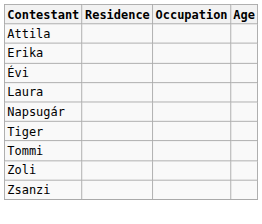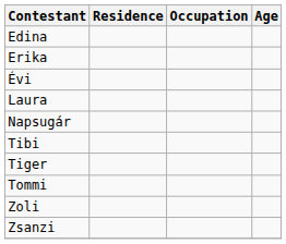 <table class=wikitable>
 <tr>
 <th>Contestant</th>
 <th>Residence</th>
 <th>Occupation</th>
 <th>Age</th>
 </tr>
 <tr>
-<td>Attila</td>
+<td>Edina</td>
 <td></td>
 <td></td>
 <td></td>
 </tr>
 <tr>
 <td>Erika</td>
 <td></td>
 <td></td>
 <td></td>
 </tr>
 <tr>
 <td>Évi</td>
 <td></td>
 <td></td>
 <td></td>
 </tr>
 <tr>
 <td>Laura</td>
 <td></td>
 <td></td>
 <td></td>
 </tr>
 <tr>
 <td>Napsugár</td>
+<td></td>
+<td></td>
+<td></td>
+</tr>
+<tr>
+<td>Tibi</td>
 <td></td>
 <td></td>
 <td></td>
 </tr>
 <tr>
 <td>Tiger</td>
 <td></td>
 <td></td>
 <td></td>
 </tr>
 <tr>
 <td>Tommi</td>
 <td></td>
 <td></td>
 <td></td>
 </tr>
 <tr>
 <td>Zoli</td>
 <td></td>
 <td></td>
 <td></td>
 </tr>
 <tr>
 <td>Zsanzi</td>
 <td></td>
 <td></td>
 <td></td>
 </tr>
 <tr>
 </tr>
 </table>
